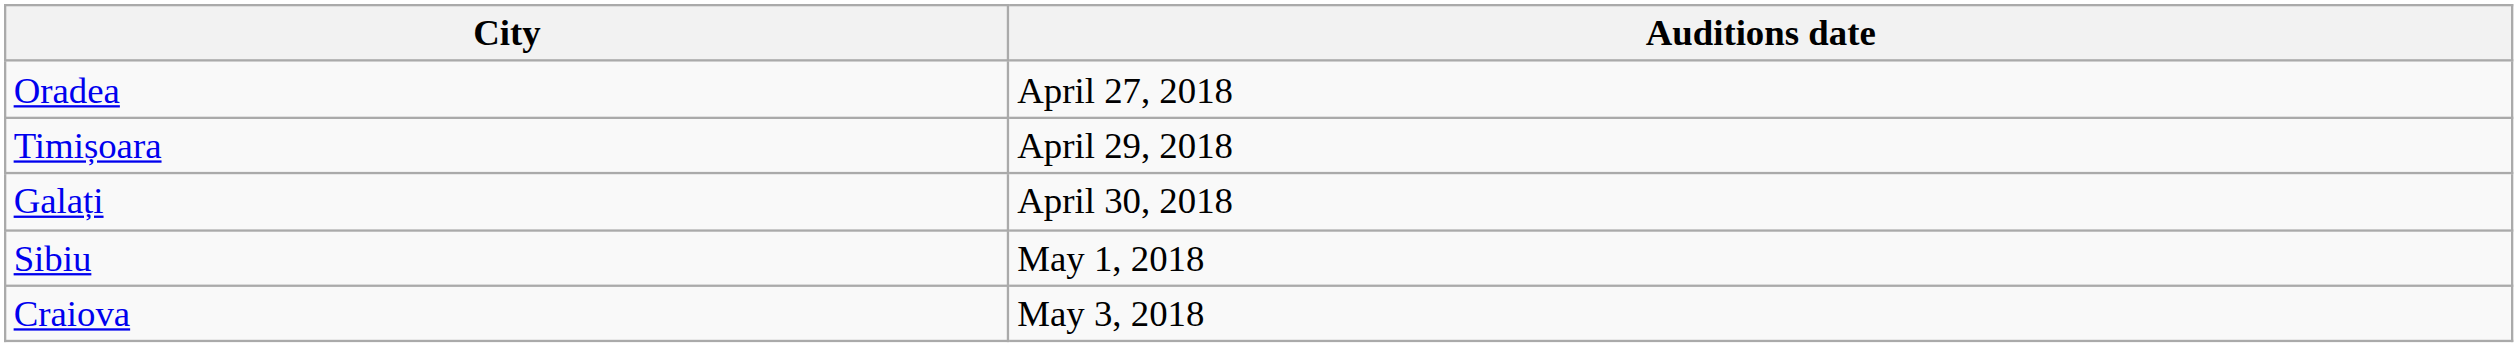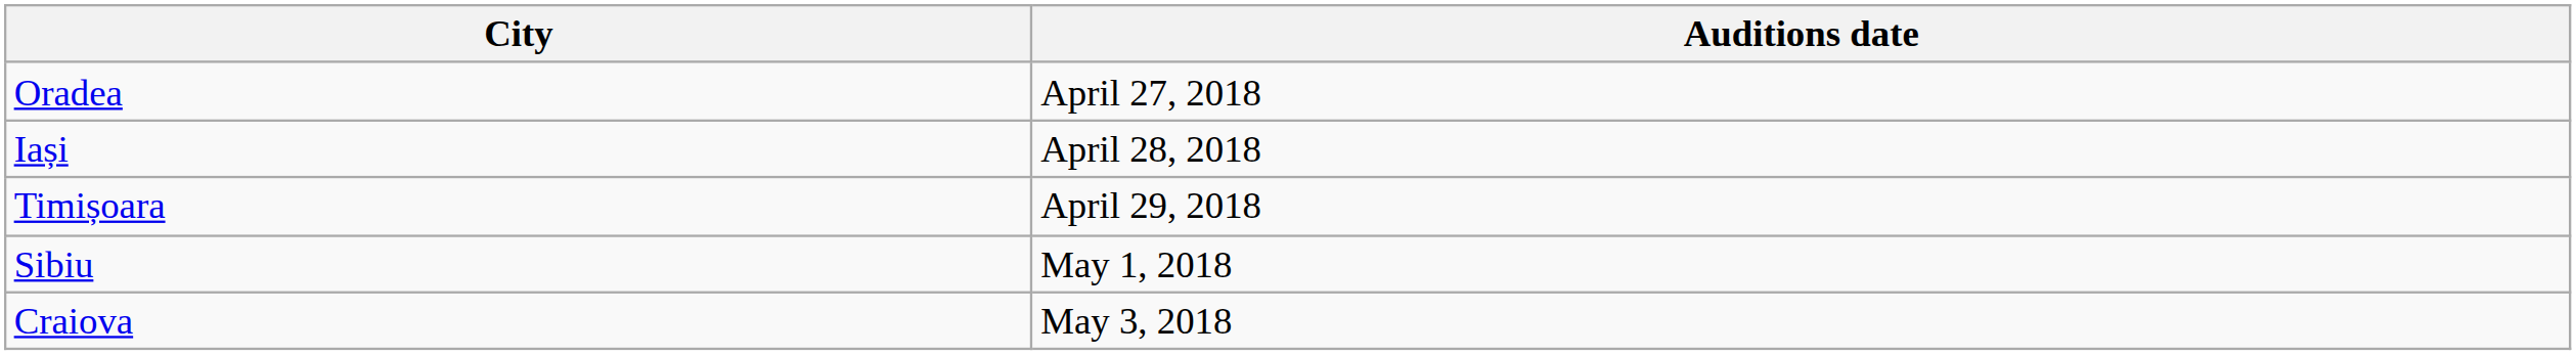 <table class="wikitable" style="text-align:left; line-height:17px; width:55%;">
 <tr>
 <th scope="col">City</th>
 <th scope="col">Auditions date</th>
 </tr>
 <tr>
 <td><a href='#'>Oradea</a></td>
 <td>April 27, 2018</td>
 </tr>
 <tr>
+<td><a href='#'>Iași</a></td>
+<td>April 28, 2018</td>
+</tr>
+<tr>
 <td><a href='#'>Timișoara</a></td>
 <td>April 29, 2018</td>
-</tr>
-<tr>
-<td><a href='#'>Galați</a></td>
-<td>April 30, 2018</td>
 </tr>
 <tr>
 <td><a href='#'>Sibiu</a></td>
 <td>May 1, 2018</td>
 </tr>
 <tr>
 <td><a href='#'>Craiova</a></td>
 <td>May 3, 2018</td>
 </tr>
 </table>
